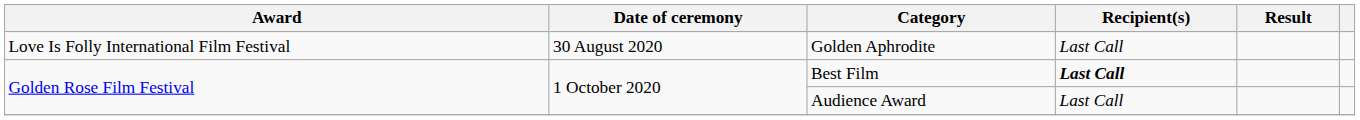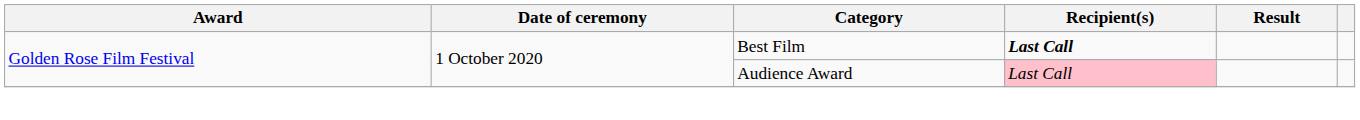 <table class="wikitable sortable plainrowheaders" style="width: 99%;">
 <tr>
 <th scope="col">Award</th>
 <th scope="col">Date of ceremony</th>
 <th scope="col">Category</th>
 <th scope="col">Recipient(s)</th>
 <th scope="col">Result</th>
 <th scope="col" class="unsortable"></th>
-</tr>
-<tr>
-<td>Love Is Folly International Film Festival</td>
-<td>30 August 2020</td>
-<td>Golden Aphrodite</td>
-<td><em>Last Call</em></td>
-<td></td>
-<td style="text-align:center;"></td>
 </tr>
 <tr>
 <td rowspan="2"><a href='#'>Golden Rose Film Festival</a></td>
 <td rowspan="2">1 October 2020</td>
 <td>Best Film</td>
 <td><strong><em>Last Call</em></strong></td>
 <td></td>
 <td style="text-align:center;"></td>
 </tr>
 <tr>
 <td>Audience Award</td>
-<td><em>Last Call</em></td>
+<td style="background: pink;"><em>Last Call</em></td>
 <td></td>
 <td style="text-align:center;"></td>
 </tr>
 <tr>
 </tr>
 </table>
